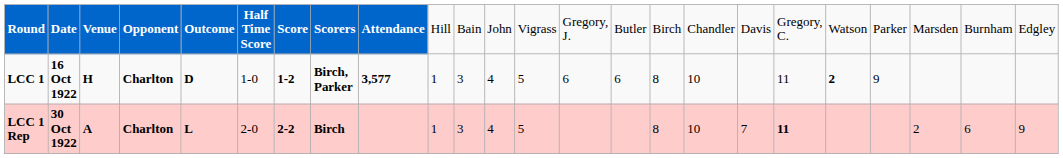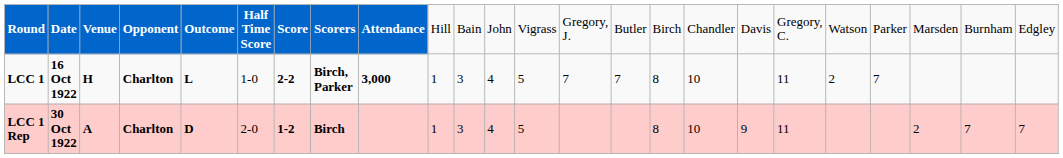 <table class="wikitable">
 <tr>
 <td style="background:#0066CC; color:#FFFFFF; text-align:center;"><strong>Round</strong></td>
 <td style="background:#0066CC; color:#FFFFFF; text-align:center;"><strong>Date</strong></td>
 <td style="background:#0066CC; color:#FFFFFF; text-align:center;"><strong>Venue</strong></td>
 <td style="background:#0066CC; color:#FFFFFF; text-align:center;"><strong>Opponent</strong></td>
 <td style="background:#0066CC; color:#FFFFFF; text-align:center;"><strong>Outcome</strong></td>
 <td style="background:#0066CC; color:#FFFFFF; text-align:center;"><strong>Half Time Score</strong></td>
 <td style="background:#0066CC; color:#FFFFFF; text-align:center;"><strong>Score</strong></td>
 <td style="background:#0066CC; color:#FFFFFF; text-align:center;"><strong>Scorers</strong></td>
 <td style="background:#0066CC; color:#FFFFFF; text-align:center;"><strong>Attendance</strong></td>
 <td>Hill</td>
 <td>Bain</td>
 <td>John</td>
 <td>Vigrass</td>
 <td>Gregory, J.</td>
 <td>Butler</td>
 <td>Birch</td>
 <td>Chandler</td>
 <td>Davis</td>
 <td>Gregory, C.</td>
 <td>Watson</td>
 <td>Parker</td>
 <td>Marsden</td>
 <td>Burnham</td>
 <td>Edgley</td>
 </tr>
 <tr>
 <td><strong>LCC 1</strong></td>
 <td><strong>16 Oct 1922</strong></td>
 <td><strong>H</strong></td>
 <td><strong>Charlton</strong></td>
-<td><strong>D</strong></td>
+<td><strong>L</strong></td>
 <td>1-0</td>
-<td><strong>1-2</strong></td>
+<td><strong>2-2</strong></td>
 <td><strong>Birch, Parker</strong></td>
-<td><strong>3,577</strong></td>
+<td><strong>3,000</strong></td>
 <td>1</td>
 <td>3</td>
 <td>4</td>
 <td>5</td>
-<td>6</td>
-<td>6</td>
+<td>7</td>
+<td>7</td>
 <td>8</td>
 <td>10</td>
 <td></td>
 <td>11</td>
-<td><strong>2</strong></td>
-<td>9</td>
+<td>2</td>
+<td>7</td>
 <td></td>
 <td></td>
 <td></td>
 </tr>
 <tr bgcolor="#FFCCCC">
 <td><strong>LCC 1 Rep</strong></td>
 <td><strong>30 Oct 1922</strong></td>
 <td><strong>A</strong></td>
 <td><strong>Charlton</strong></td>
-<td><strong>L</strong></td>
+<td><strong>D</strong></td>
 <td>2-0</td>
-<td><strong>2-2</strong></td>
+<td><strong>1-2</strong></td>
 <td><strong>Birch</strong></td>
 <td></td>
 <td>1</td>
 <td>3</td>
 <td>4</td>
 <td>5</td>
 <td></td>
 <td></td>
 <td>8</td>
 <td>10</td>
-<td>7</td>
-<td><strong>11</strong></td>
+<td>9</td>
+<td>11</td>
 <td></td>
 <td></td>
 <td>2</td>
-<td>6</td>
-<td>9</td>
+<td>7</td>
+<td>7</td>
 </tr>
 </table>
